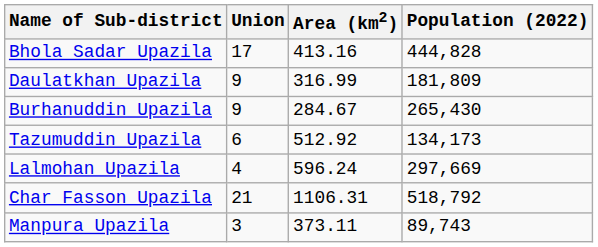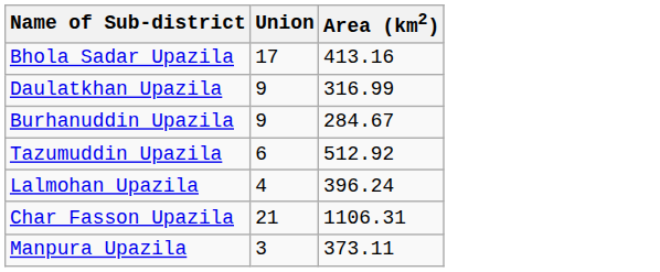 <table class="wikitable sortable">
 <tr>
 <th>Name of Sub-district</th>
 <th>Union</th>
 <th>Area (km<sup>2</sup>)</th>
-<th>Population (2022)</th>
 </tr>
 <tr>
 <td><a href='#'>Bhola Sadar Upazila</a></td>
 <td>17</td>
 <td>413.16</td>
-<td>444,828</td>
 </tr>
 <tr>
 <td><a href='#'>Daulatkhan Upazila</a></td>
 <td>9</td>
 <td>316.99</td>
-<td>181,809</td>
 </tr>
 <tr>
 <td><a href='#'>Burhanuddin Upazila</a></td>
 <td>9</td>
 <td>284.67</td>
-<td>265,430</td>
 </tr>
 <tr>
 <td><a href='#'>Tazumuddin Upazila</a></td>
 <td>6</td>
 <td>512.92</td>
-<td>134,173</td>
 </tr>
 <tr>
 <td><a href='#'>Lalmohan Upazila</a></td>
 <td>4</td>
-<td>596.24</td>
-<td>297,669</td>
+<td>396.24</td>
 </tr>
 <tr>
 <td><a href='#'>Char Fasson Upazila</a></td>
 <td>21</td>
 <td>1106.31</td>
-<td>518,792</td>
 </tr>
 <tr>
 <td><a href='#'>Manpura Upazila</a></td>
 <td>3</td>
 <td>373.11</td>
-<td>89,743</td>
 </tr>
 </table>
